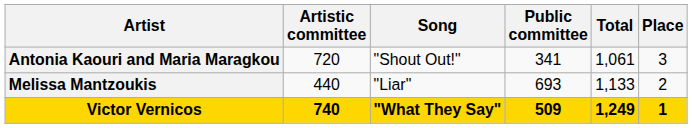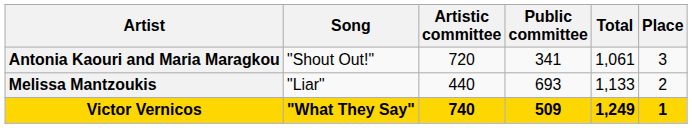 <table class="sortable wikitable plainrowheaders" style="margin: 1em auto 1em auto; text-align:center">
 <tr>
 <th scope="col">Artist</th>
+<th>Song</th>
 <th>Artistic<br>committee</th>
-<th>Song</th>
 <th>Public<br>committee</th>
 <th>Total</th>
 <th>Place</th>
 </tr>
 <tr>
 <th scope="row" style="text-align:left">Antonia Kaouri and Maria Maragkou</th>
+<td align="left">"Shout Out!"</td>
 <td>720</td>
-<td align="left">"Shout Out!"</td>
 <td>341</td>
 <td>1,061</td>
 <td>3</td>
 </tr>
 <tr>
 <th scope="row" style="text-align:left">Melissa Mantzoukis</th>
+<td align="left">"Liar"</td>
 <td>440</td>
-<td align="left">"Liar"</td>
 <td>693</td>
 <td>1,133</td>
 <td>2</td>
 </tr>
 <tr style="font-weight:bold; background:gold;">
 <th scope="row" style="font-weight:bold; background:gold;">Victor Vernicos</th>
+<td align="left">"What They Say"</td>
 <td>740</td>
-<td align="left">"What They Say"</td>
 <td>509</td>
 <td>1,249</td>
 <td>1</td>
 </tr>
 </table>
